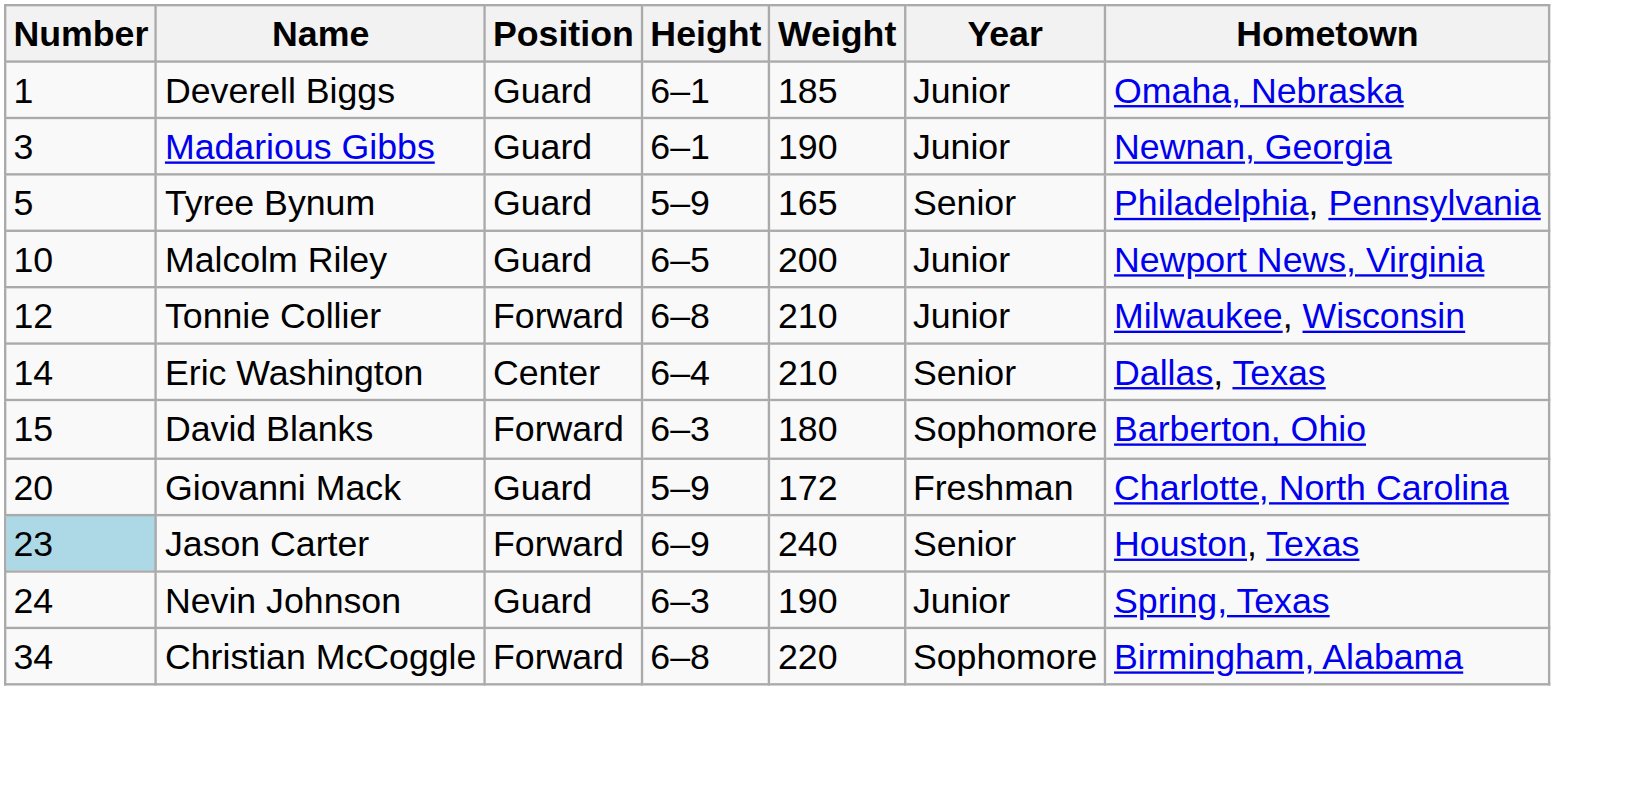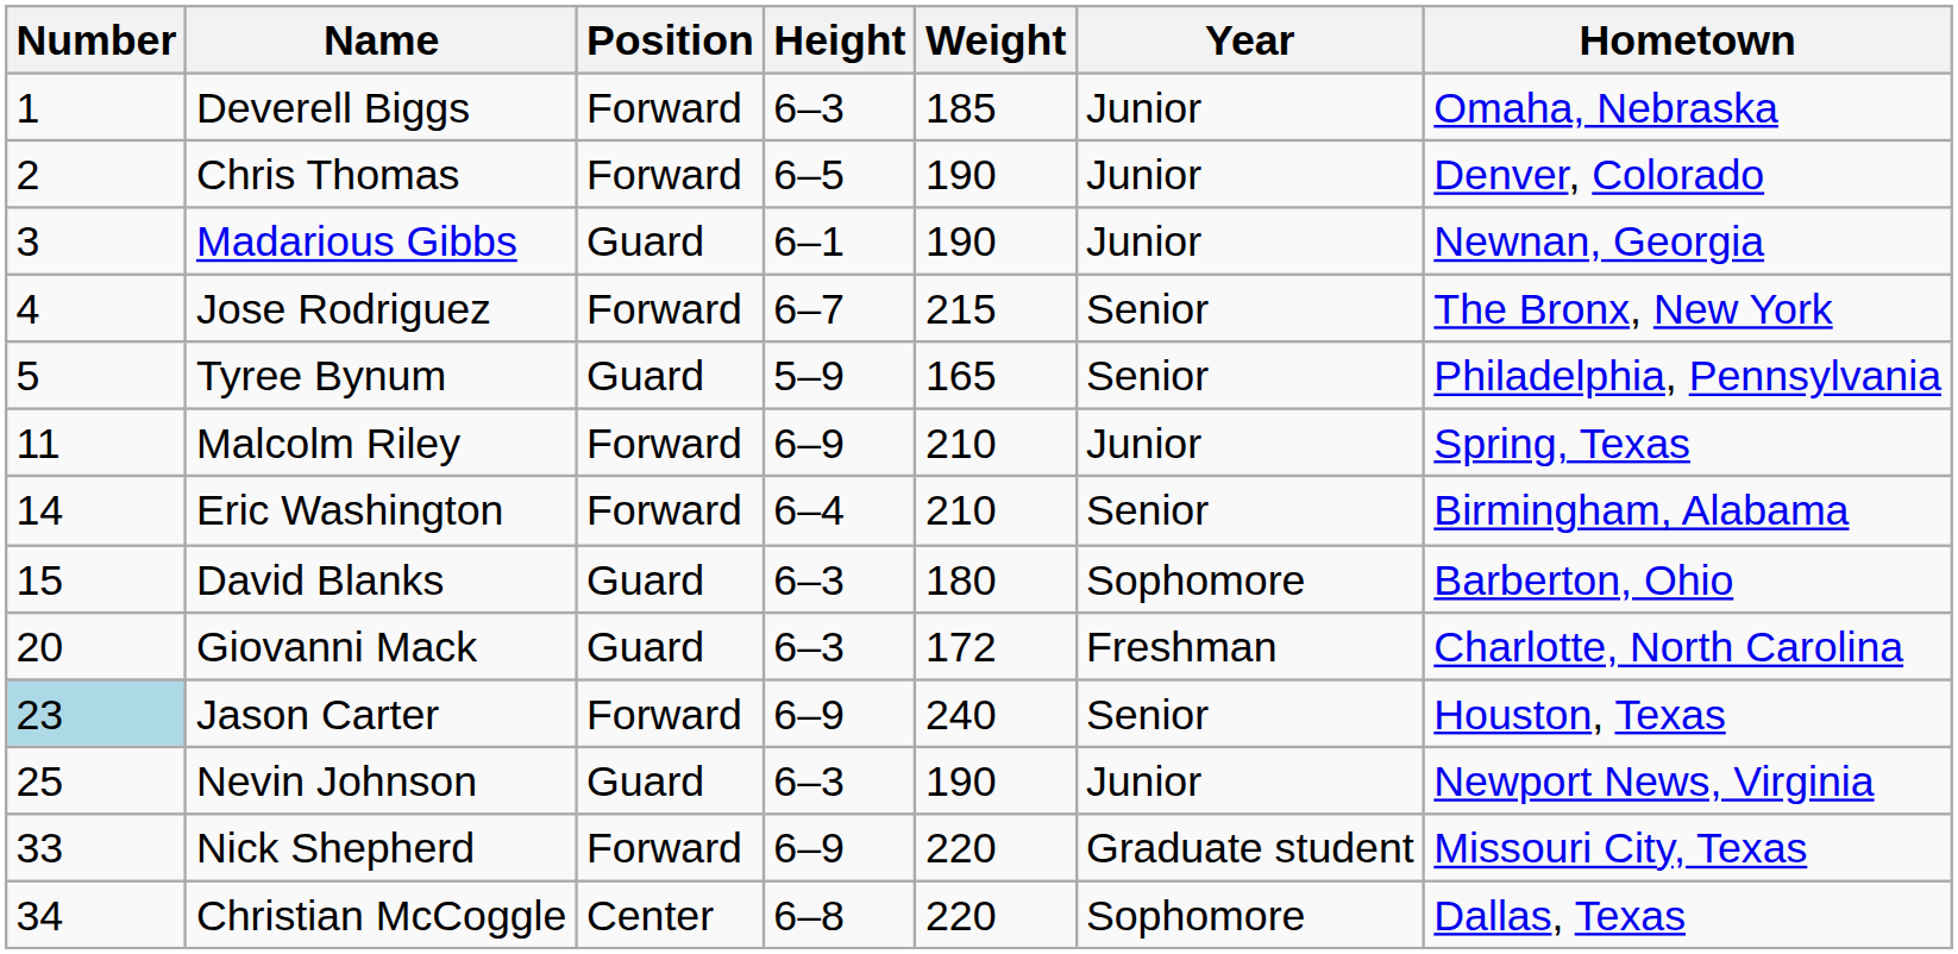 <table class="wikitable sortable" style="font-size: 95%;">
 <tr>
 <th>Number</th>
 <th>Name</th>
 <th>Position</th>
 <th>Height</th>
 <th>Weight</th>
 <th>Year</th>
 <th>Hometown</th>
 </tr>
 <tr>
 <td>1</td>
 <td>Deverell Biggs</td>
-<td>Guard</td>
-<td>6–1</td>
+<td>Forward</td>
+<td>6–3</td>
 <td>185</td>
 <td>Junior</td>
 <td><a href='#'>Omaha, Nebraska</a></td>
+</tr>
+<tr>
+<td>2</td>
+<td>Chris Thomas</td>
+<td>Forward</td>
+<td>6–5</td>
+<td>190</td>
+<td>Junior</td>
+<td><a href='#'>Denver</a>, <a href='#'>Colorado</a></td>
 </tr>
 <tr>
 <td>3</td>
 <td><a href='#'>Madarious Gibbs</a></td>
 <td>Guard</td>
 <td>6–1</td>
 <td>190</td>
 <td>Junior</td>
 <td><a href='#'>Newnan, Georgia</a></td>
 </tr>
 <tr>
+<td>4</td>
+<td>Jose Rodriguez</td>
+<td>Forward</td>
+<td>6–7</td>
+<td>215</td>
+<td>Senior</td>
+<td><a href='#'>The Bronx</a>, <a href='#'>New York</a></td>
+</tr>
+<tr>
 <td>5</td>
 <td>Tyree Bynum</td>
 <td>Guard</td>
 <td>5–9</td>
 <td>165</td>
 <td>Senior</td>
 <td><a href='#'>Philadelphia</a>, <a href='#'>Pennsylvania</a></td>
 </tr>
 <tr>
-<td>10</td>
+<td>11</td>
 <td>Malcolm Riley</td>
-<td>Guard</td>
-<td>6–5</td>
-<td>200</td>
-<td>Junior</td>
-<td><a href='#'>Newport News, Virginia</a></td>
-</tr>
-<tr>
-<td>12</td>
-<td>Tonnie Collier</td>
 <td>Forward</td>
-<td>6–8</td>
+<td>6–9</td>
 <td>210</td>
 <td>Junior</td>
-<td><a href='#'>Milwaukee</a>, <a href='#'>Wisconsin</a></td>
+<td><a href='#'>Spring, Texas</a></td>
 </tr>
 <tr>
 <td>14</td>
 <td>Eric Washington</td>
-<td>Center</td>
+<td>Forward</td>
 <td>6–4</td>
 <td>210</td>
 <td>Senior</td>
-<td><a href='#'>Dallas</a>, <a href='#'>Texas</a></td>
+<td><a href='#'>Birmingham, Alabama</a></td>
 </tr>
 <tr>
 <td>15</td>
 <td>David Blanks</td>
-<td>Forward</td>
+<td>Guard</td>
 <td>6–3</td>
 <td>180</td>
 <td>Sophomore</td>
 <td><a href='#'>Barberton, Ohio</a></td>
 </tr>
 <tr>
 <td>20</td>
 <td>Giovanni Mack</td>
 <td>Guard</td>
-<td>5–9</td>
+<td>6–3</td>
 <td>172</td>
 <td>Freshman</td>
 <td><a href='#'>Charlotte, North Carolina</a></td>
 </tr>
 <tr>
 <td style="background: lightblue;">23</td>
 <td>Jason Carter</td>
 <td>Forward</td>
 <td>6–9</td>
 <td>240</td>
 <td>Senior</td>
 <td><a href='#'>Houston</a>, <a href='#'>Texas</a></td>
 </tr>
 <tr>
-<td>24</td>
+<td>25</td>
 <td>Nevin Johnson</td>
 <td>Guard</td>
 <td>6–3</td>
 <td>190</td>
 <td>Junior</td>
-<td><a href='#'>Spring, Texas</a></td>
+<td><a href='#'>Newport News, Virginia</a></td>
+</tr>
+<tr>
+<td>33</td>
+<td>Nick Shepherd</td>
+<td>Forward</td>
+<td>6–9</td>
+<td>220</td>
+<td>Graduate student</td>
+<td><a href='#'>Missouri City, Texas</a></td>
 </tr>
 <tr>
 <td>34</td>
 <td>Christian McCoggle</td>
-<td>Forward</td>
+<td>Center</td>
 <td>6–8</td>
 <td>220</td>
 <td>Sophomore</td>
-<td><a href='#'>Birmingham, Alabama</a></td>
+<td><a href='#'>Dallas</a>, <a href='#'>Texas</a></td>
 </tr>
 </table>
